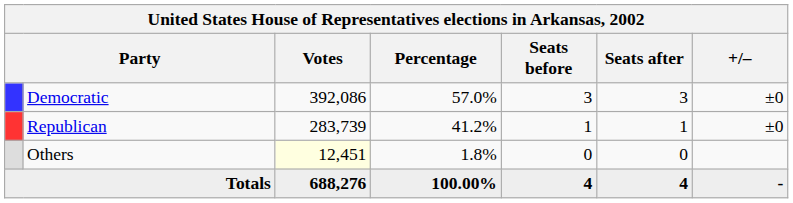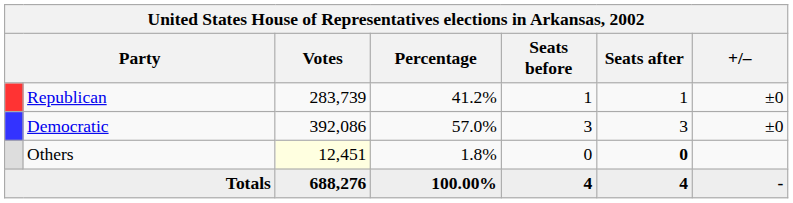 <table class="wikitable" style="font-size: 95%;">
 <tr>
 <th colspan="7">United States House of Representatives elections in Arkansas, 2002</th>
 </tr>
 <tr>
 <th colspan=2 style="width: 15em">Party</th>
 <th style="width: 5em">Votes</th>
 <th style="width: 7em">Percentage</th>
 <th style="width: 5em">Seats before</th>
 <th style="width: 5em">Seats after</th>
 <th style="width: 5em">+/–</th>
 </tr>
 <tr>
+<th style="background-color:#FF3333; width: 3px"></th>
+<td style="width: 130px"><a href='#'>Republican</a></td>
+<td align="right">283,739</td>
+<td align="right">41.2%</td>
+<td align="right">1</td>
+<td align="right">1</td>
+<td align="right">±0</td>
+</tr>
+<tr>
 <th style="background-color:#3333FF; width: 3px"></th>
 <td style="width: 130px"><a href='#'>Democratic</a></td>
 <td align="right">392,086</td>
 <td align="right">57.0%</td>
 <td align="right">3</td>
 <td align="right">3</td>
 <td align="right">±0</td>
 </tr>
 <tr>
-<th style="background-color:#FF3333; width: 3px"></th>
-<td style="width: 130px"><a href='#'>Republican</a></td>
-<td align="right">283,739</td>
-<td align="right">41.2%</td>
-<td align="right">1</td>
-<td align="right">1</td>
-<td align="right">±0</td>
-</tr>
-<tr>
 <th style="background-color:#DDDDDD; width: 3px"></th>
 <td style="width: 130px">Others</td>
 <td align="right" style="background: lightyellow;">12,451</td>
 <td align="right">1.8%</td>
 <td align="right">0</td>
-<td align="right">0</td>
+<td align="right"><strong>0</strong></td>
 </tr>
 <tr bgcolor="#EEEEEE">
 <td colspan="2" align="right"><strong>Totals</strong></td>
 <td align="right"><strong>688,276</strong></td>
 <td align="right"><strong>100.00%</strong></td>
 <td align="right"><strong>4</strong></td>
 <td align="right"><strong>4</strong></td>
 <td align="right"><strong>-</strong></td>
 </tr>
 </table>
